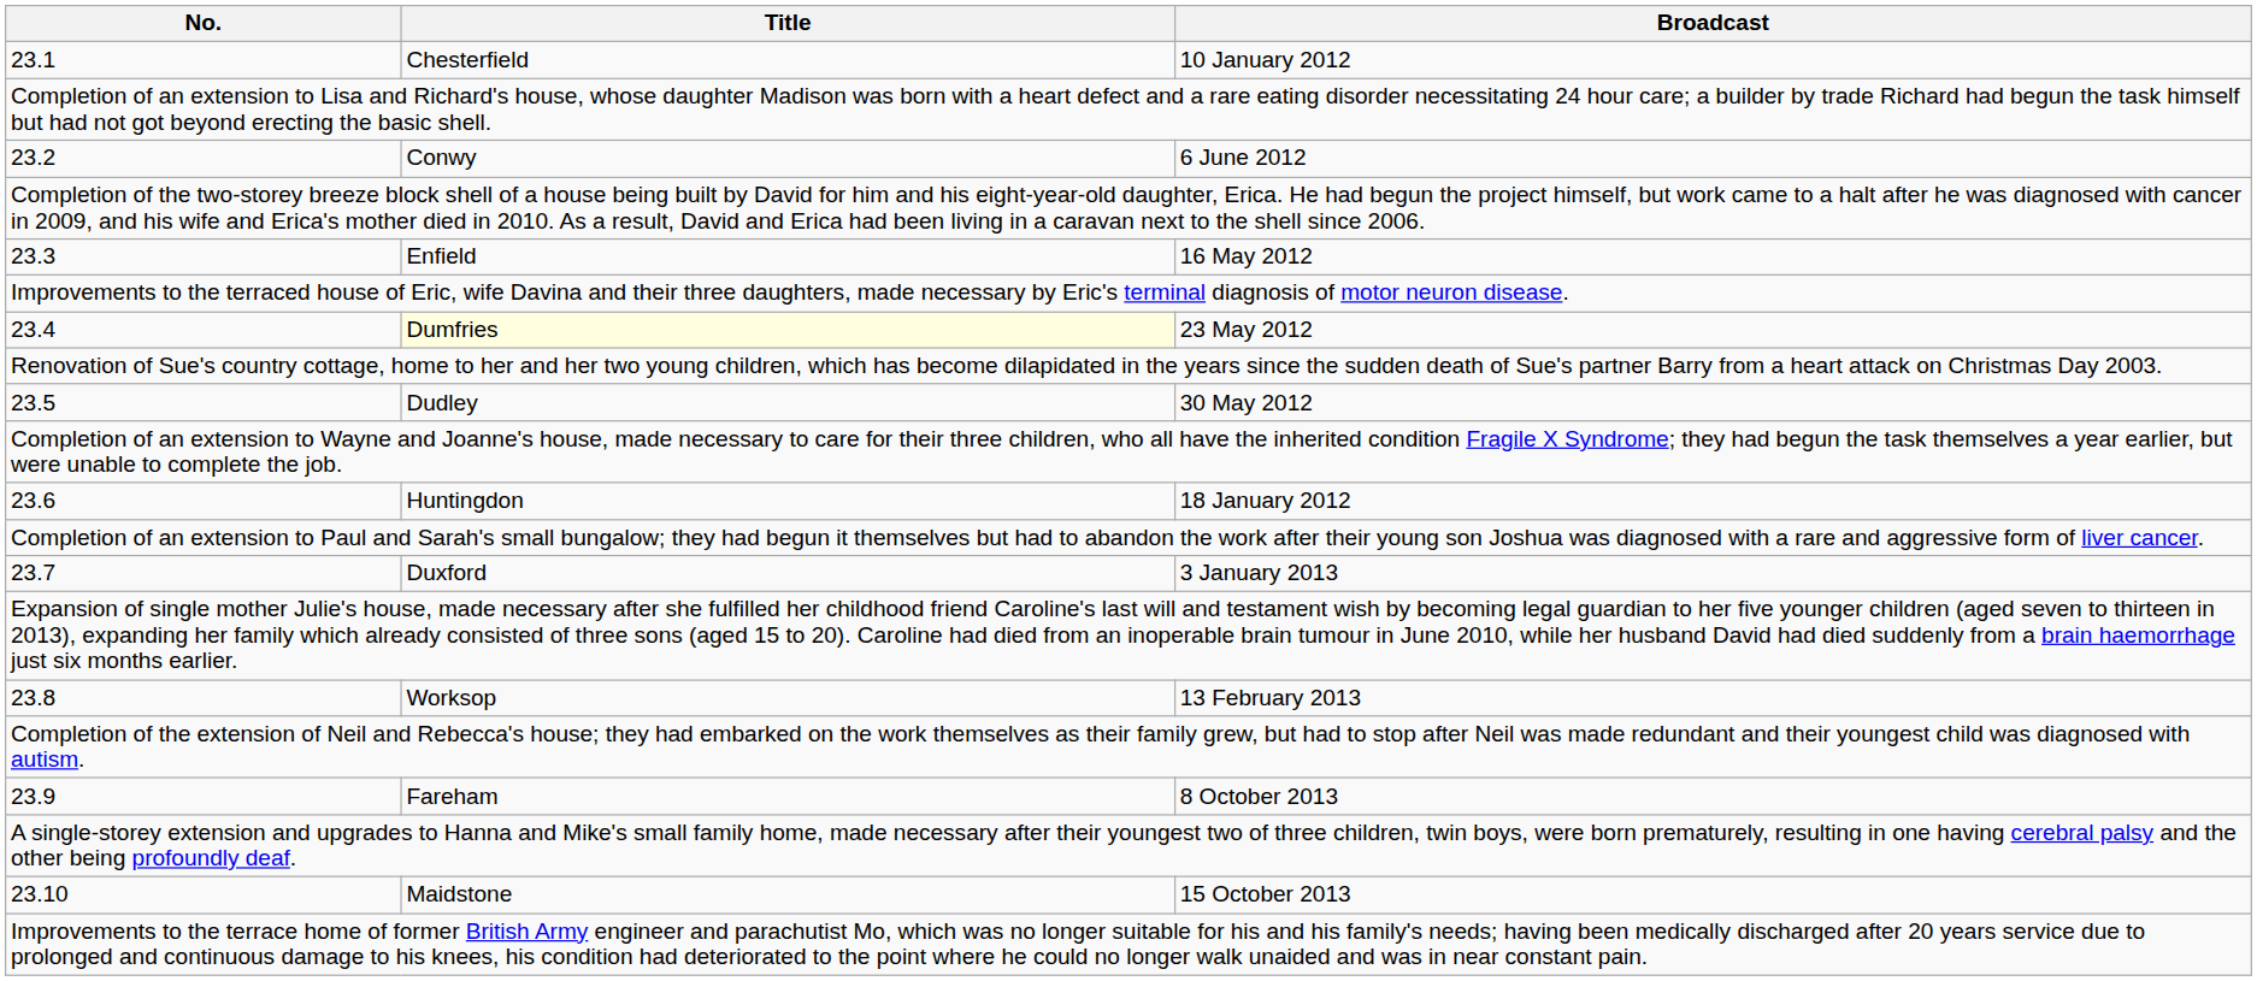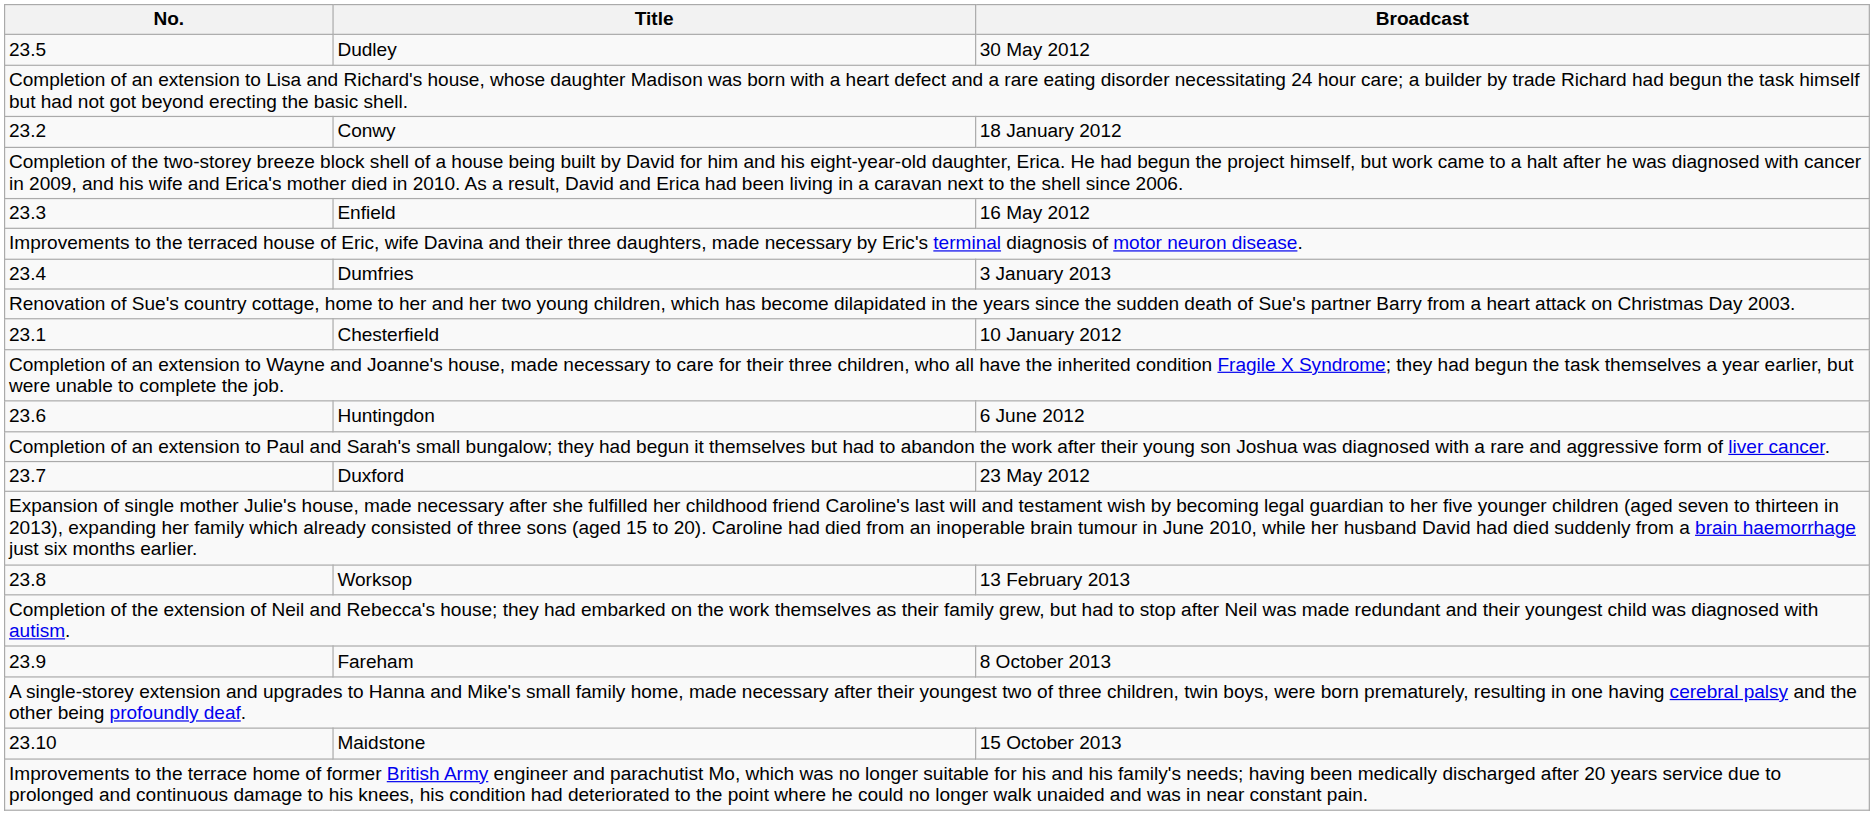 <table class="wikitable">
 <tr>
 <th>No.</th>
 <th>Title</th>
 <th>Broadcast</th>
 </tr>
 <tr>
-<td>23.1</td>
-<td>Chesterfield</td>
-<td>10 January 2012</td>
+<td>23.5</td>
+<td>Dudley</td>
+<td>30 May 2012</td>
 </tr>
 <tr>
 <td colspan="3">Completion of an extension to Lisa and Richard's house, whose daughter Madison was born with a heart defect and a rare eating disorder necessitating 24 hour care; a builder by trade Richard had begun the task himself but had not got beyond erecting the basic shell.</td>
 </tr>
 <tr>
 <td>23.2</td>
 <td>Conwy</td>
-<td>6 June 2012</td>
+<td>18 January 2012</td>
 </tr>
 <tr>
 <td colspan="3">Completion of the two-storey breeze block shell of a house being built by David for him and his eight-year-old daughter, Erica. He had begun the project himself, but work came to a halt after he was diagnosed with cancer in 2009, and his wife and Erica's mother died in 2010. As a result, David and Erica had been living in a caravan next to the shell since 2006.</td>
 </tr>
 <tr>
 <td>23.3</td>
 <td>Enfield</td>
 <td>16 May 2012</td>
 </tr>
 <tr>
 <td colspan="3">Improvements to the terraced house of Eric, wife Davina and their three daughters, made necessary by Eric's <a href='#'>terminal</a> diagnosis of <a href='#'>motor neuron disease</a>.</td>
 </tr>
 <tr>
 <td>23.4</td>
-<td style="background: lightyellow;">Dumfries</td>
-<td>23 May 2012</td>
+<td>Dumfries</td>
+<td>3 January 2013</td>
 </tr>
 <tr>
 <td colspan="3">Renovation of Sue's country cottage, home to her and her two young children, which has become dilapidated in the years since the sudden death of Sue's partner Barry from a heart attack on Christmas Day 2003.</td>
 </tr>
 <tr>
-<td>23.5</td>
-<td>Dudley</td>
-<td>30 May 2012</td>
+<td>23.1</td>
+<td>Chesterfield</td>
+<td>10 January 2012</td>
 </tr>
 <tr>
 <td colspan="3">Completion of an extension to Wayne and Joanne's house, made necessary to care for their three children, who all have the inherited condition <a href='#'>Fragile X Syndrome</a>; they had begun the task themselves a year earlier, but were unable to complete the job.</td>
 </tr>
 <tr>
 <td>23.6</td>
 <td>Huntingdon</td>
-<td>18 January 2012</td>
+<td>6 June 2012</td>
 </tr>
 <tr>
 <td colspan="3">Completion of an extension to Paul and Sarah's small bungalow; they had begun it themselves but had to abandon the work after their young son Joshua was diagnosed with a rare and aggressive form of <a href='#'>liver cancer</a>.</td>
 </tr>
 <tr>
 <td>23.7</td>
 <td>Duxford</td>
-<td>3 January 2013</td>
+<td>23 May 2012</td>
 </tr>
 <tr>
 <td colspan="3">Expansion of single mother Julie's house, made necessary after she fulfilled her childhood friend Caroline's last will and testament wish by becoming legal guardian to her five younger children (aged seven to thirteen in 2013), expanding her family which already consisted of three sons (aged 15 to 20). Caroline had died from an inoperable brain tumour in June 2010, while her husband David had died suddenly from a <a href='#'>brain haemorrhage</a> just six months earlier.</td>
 </tr>
 <tr>
 <td>23.8</td>
 <td>Worksop</td>
 <td>13 February 2013</td>
 </tr>
 <tr>
 <td colspan="3">Completion of the extension of Neil and Rebecca's house; they had embarked on the work themselves as their family grew, but had to stop after Neil was made redundant and their youngest child was diagnosed with <a href='#'>autism</a>.</td>
 </tr>
 <tr>
 <td>23.9</td>
 <td>Fareham</td>
 <td>8 October 2013</td>
 </tr>
 <tr>
 <td colspan="3">A single-storey extension and upgrades to Hanna and Mike's small family home, made necessary after their youngest two of three children, twin boys, were born prematurely, resulting in one having <a href='#'>cerebral palsy</a> and the other being <a href='#'>profoundly deaf</a>.</td>
 </tr>
 <tr>
 <td>23.10</td>
 <td>Maidstone</td>
 <td>15 October 2013</td>
 </tr>
 <tr>
 <td colspan="3">Improvements to the terrace home of former <a href='#'>British Army</a> engineer and parachutist Mo, which was no longer suitable for his and his family's needs; having been medically discharged after 20 years service due to prolonged and continuous damage to his knees, his condition had deteriorated to the point where he could no longer walk unaided and was in near constant pain.</td>
 </tr>
 </table>
